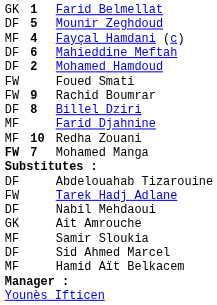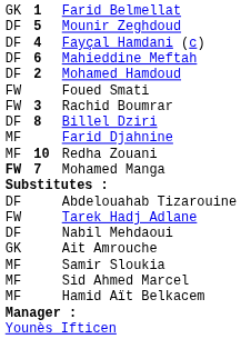 <table style="font-size: 90%" cellspacing="0" cellpadding="0" align="center">
 <tr>
 <td colspan="4"></td>
 </tr>
 <tr>
 <th width="25"></th>
 <th width="25"></th>
 <th width="200"></th>
 <th></th>
 </tr>
 <tr>
 <td>GK</td>
 <td><strong>1</strong></td>
 <td> <a href='#'>Farid Belmellat</a></td>
 </tr>
 <tr>
 <td>DF</td>
 <td><strong>5</strong></td>
 <td> <a href='#'>Mounir Zeghdoud</a></td>
 </tr>
 <tr>
-<td>MF</td>
+<td>DF</td>
 <td><strong>4</strong></td>
 <td> <a href='#'>Fayçal Hamdani</a> (<a href='#'>c</a>)</td>
 <td></td>
 <td></td>
 </tr>
 <tr>
 <td>DF</td>
 <td><strong>6</strong></td>
 <td> <a href='#'>Mahieddine Meftah</a></td>
 </tr>
 <tr>
 <td>DF</td>
 <td><strong>2</strong></td>
 <td> <a href='#'>Mohamed Hamdoud</a></td>
 </tr>
 <tr>
 <td>FW</td>
 <td><strong></strong></td>
 <td> Foued Smati</td>
 <td></td>
 </tr>
 <tr>
 <td>FW</td>
-<td><strong>9</strong></td>
+<td><strong>3</strong></td>
 <td> Rachid Boumrar</td>
 </tr>
 <tr>
 <td>DF</td>
 <td><strong>8</strong></td>
 <td> <a href='#'>Billel Dziri</a></td>
 </tr>
 <tr>
 <td>MF</td>
 <td><strong></strong></td>
 <td> <a href='#'>Farid Djahnine</a></td>
 <td></td>
 <td></td>
 </tr>
 <tr>
 <td>MF</td>
 <td><strong>10</strong></td>
 <td> Redha Zouani</td>
 <td></td>
 <td></td>
 </tr>
 <tr>
 <td><strong>FW</strong></td>
 <td><strong>7</strong></td>
 <td> Mohamed Manga</td>
 <td></td>
 </tr>
 <tr>
 <td colspan=3><strong>Substitutes :</strong></td>
 </tr>
 <tr>
 <td>DF</td>
 <td><strong></strong></td>
 <td> Abdelouahab Tizarouine</td>
 <td></td>
 <td></td>
 </tr>
 <tr>
 <td>FW</td>
 <td><strong></strong></td>
 <td> <a href='#'>Tarek Hadj Adlane</a></td>
 <td></td>
 <td></td>
 </tr>
 <tr>
 <td>DF</td>
 <td><strong></strong></td>
 <td> Nabil Mehdaoui</td>
 <td></td>
 <td></td>
 </tr>
 <tr>
 <td>GK</td>
 <td><strong></strong></td>
 <td> Ait Amrouche</td>
 </tr>
 <tr>
 <td>MF</td>
 <td><strong></strong></td>
 <td> Samir Sloukia</td>
 </tr>
 <tr>
-<td>DF</td>
+<td>MF</td>
 <td><strong></strong></td>
 <td> Sid Ahmed Marcel</td>
 </tr>
 <tr>
 <td>MF</td>
 <td><strong></strong></td>
 <td> Hamid Aït Belkacem</td>
 </tr>
 <tr>
 <td colspan=3><strong>Manager :</strong></td>
 </tr>
 <tr>
 <td colspan=4> <a href='#'>Younès Ifticen</a></td>
 </tr>
 </table>
